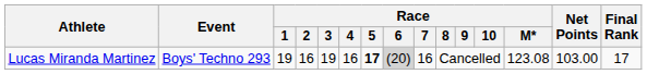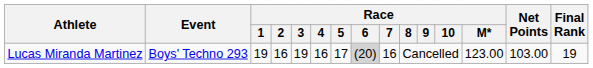 <table class="wikitable" style="font-size:90%">
 <tr>
 <th rowspan="2">Athlete</th>
 <th rowspan="2">Event</th>
 <th colspan=11>Race</th>
 <th rowspan=2>Net<br>Points</th>
 <th rowspan=2>Final <br>Rank</th>
 </tr>
 <tr style="font-size:95%">
 <th>1</th>
 <th>2</th>
 <th>3</th>
 <th>4</th>
 <th>5</th>
 <th>6</th>
 <th>7</th>
 <th>8</th>
 <th>9</th>
 <th>10</th>
 <th>M*</th>
 </tr>
 <tr align=center>
 <td align=left><a href='#'>Lucas Miranda Martinez</a></td>
 <td align=left><a href='#'>Boys' Techno 293</a></td>
 <td>19</td>
 <td>16</td>
 <td>19</td>
 <td>16</td>
-<td><strong>17</strong></td>
+<td>17</td>
 <td style="background: lightgrey;">(20)</td>
 <td>16</td>
 <td colspan=3>Cancelled</td>
-<td>123.08</td>
+<td>123.00</td>
 <td>103.00</td>
-<td>17</td>
+<td>19</td>
 </tr>
 </table>
